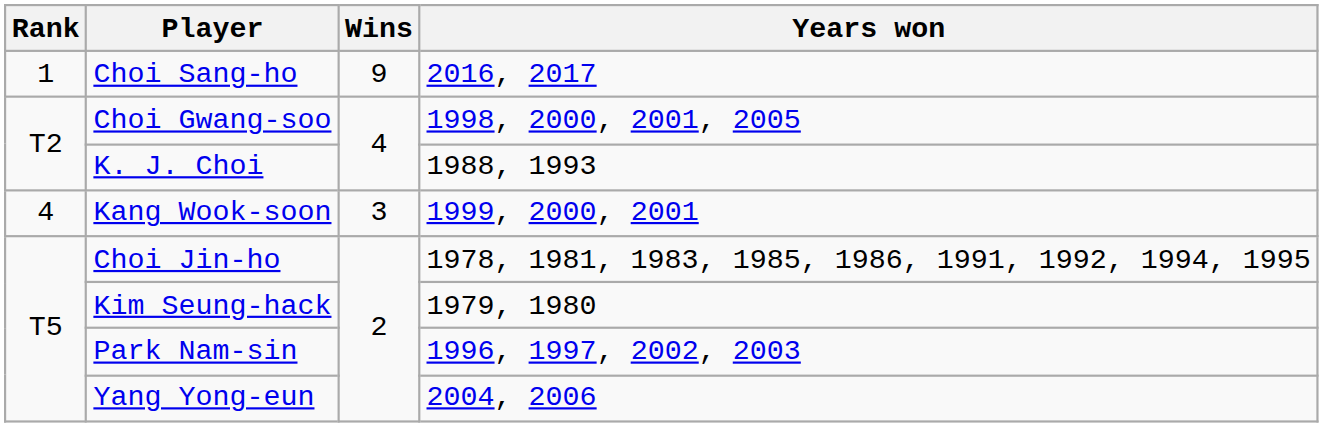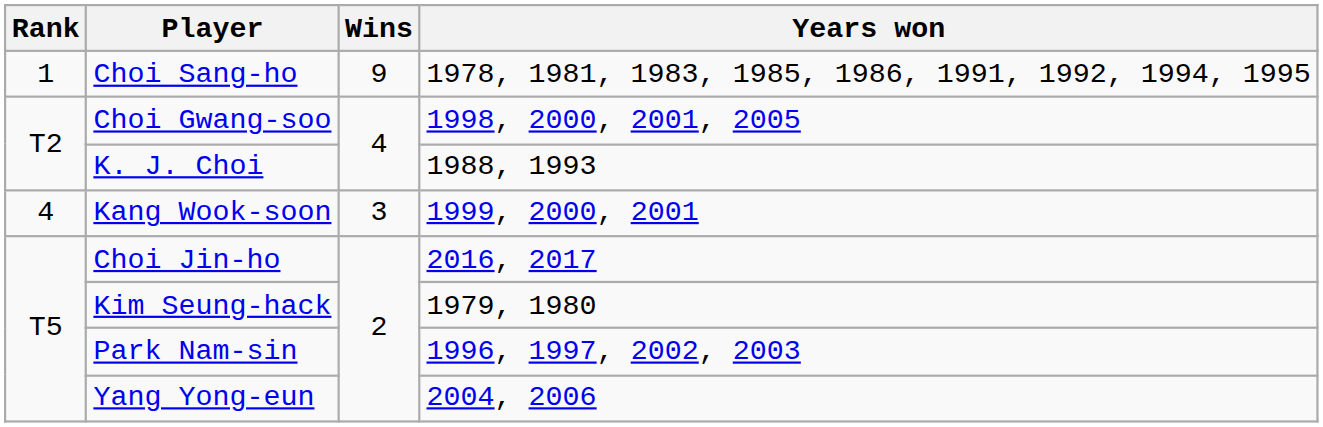 <table class="wikitable">
 <tr>
 <th>Rank</th>
 <th>Player</th>
 <th>Wins</th>
 <th>Years won</th>
 </tr>
 <tr>
 <td align=center>1</td>
 <td> <a href='#'>Choi Sang-ho</a></td>
 <td align=center>9</td>
-<td><a href='#'>2016</a>, <a href='#'>2017</a></td>
+<td>1978, 1981, 1983, 1985, 1986, 1991, 1992, 1994, 1995</td>
 </tr>
 <tr>
 <td rowspan=2 align=center>T2</td>
 <td> <a href='#'>Choi Gwang-soo</a></td>
 <td rowspan=2 align=center>4</td>
 <td><a href='#'>1998</a>, <a href='#'>2000</a>, <a href='#'>2001</a>, <a href='#'>2005</a></td>
 </tr>
 <tr>
 <td> <a href='#'>K. J. Choi</a></td>
 <td>1988, 1993</td>
 </tr>
 <tr>
 <td align=center>4</td>
 <td> <a href='#'>Kang Wook-soon</a></td>
 <td align=center>3</td>
 <td><a href='#'>1999</a>, <a href='#'>2000</a>, <a href='#'>2001</a></td>
 </tr>
 <tr>
 <td rowspan=4 align=center>T5</td>
 <td> <a href='#'>Choi Jin-ho</a></td>
 <td rowspan=4 align=center>2</td>
-<td>1978, 1981, 1983, 1985, 1986, 1991, 1992, 1994, 1995</td>
+<td><a href='#'>2016</a>, <a href='#'>2017</a></td>
 </tr>
 <tr>
 <td> <a href='#'>Kim Seung-hack</a></td>
 <td>1979, 1980</td>
 </tr>
 <tr>
 <td> <a href='#'>Park Nam-sin</a></td>
 <td><a href='#'>1996</a>, <a href='#'>1997</a>, <a href='#'>2002</a>, <a href='#'>2003</a></td>
 </tr>
 <tr>
 <td> <a href='#'>Yang Yong-eun</a></td>
 <td><a href='#'>2004</a>, <a href='#'>2006</a></td>
 </tr>
 </table>
